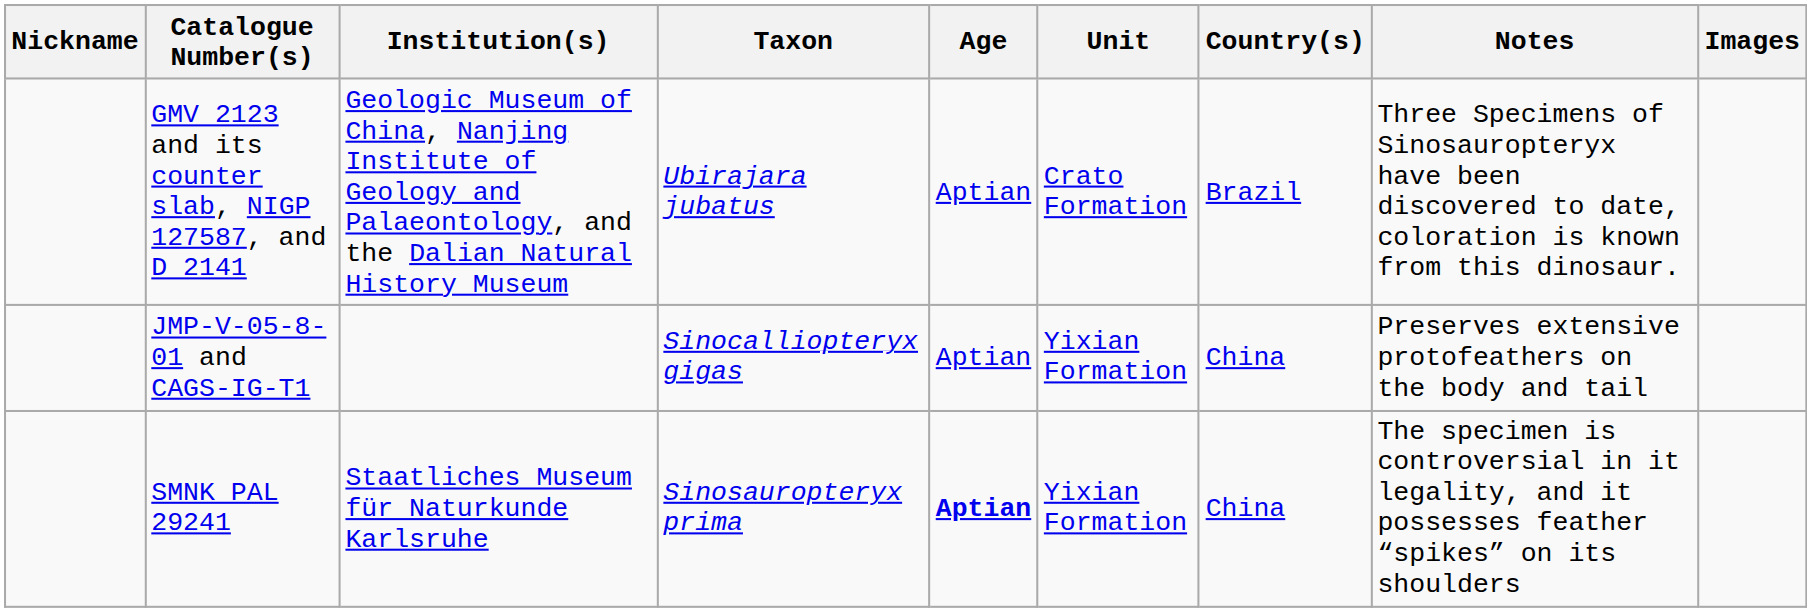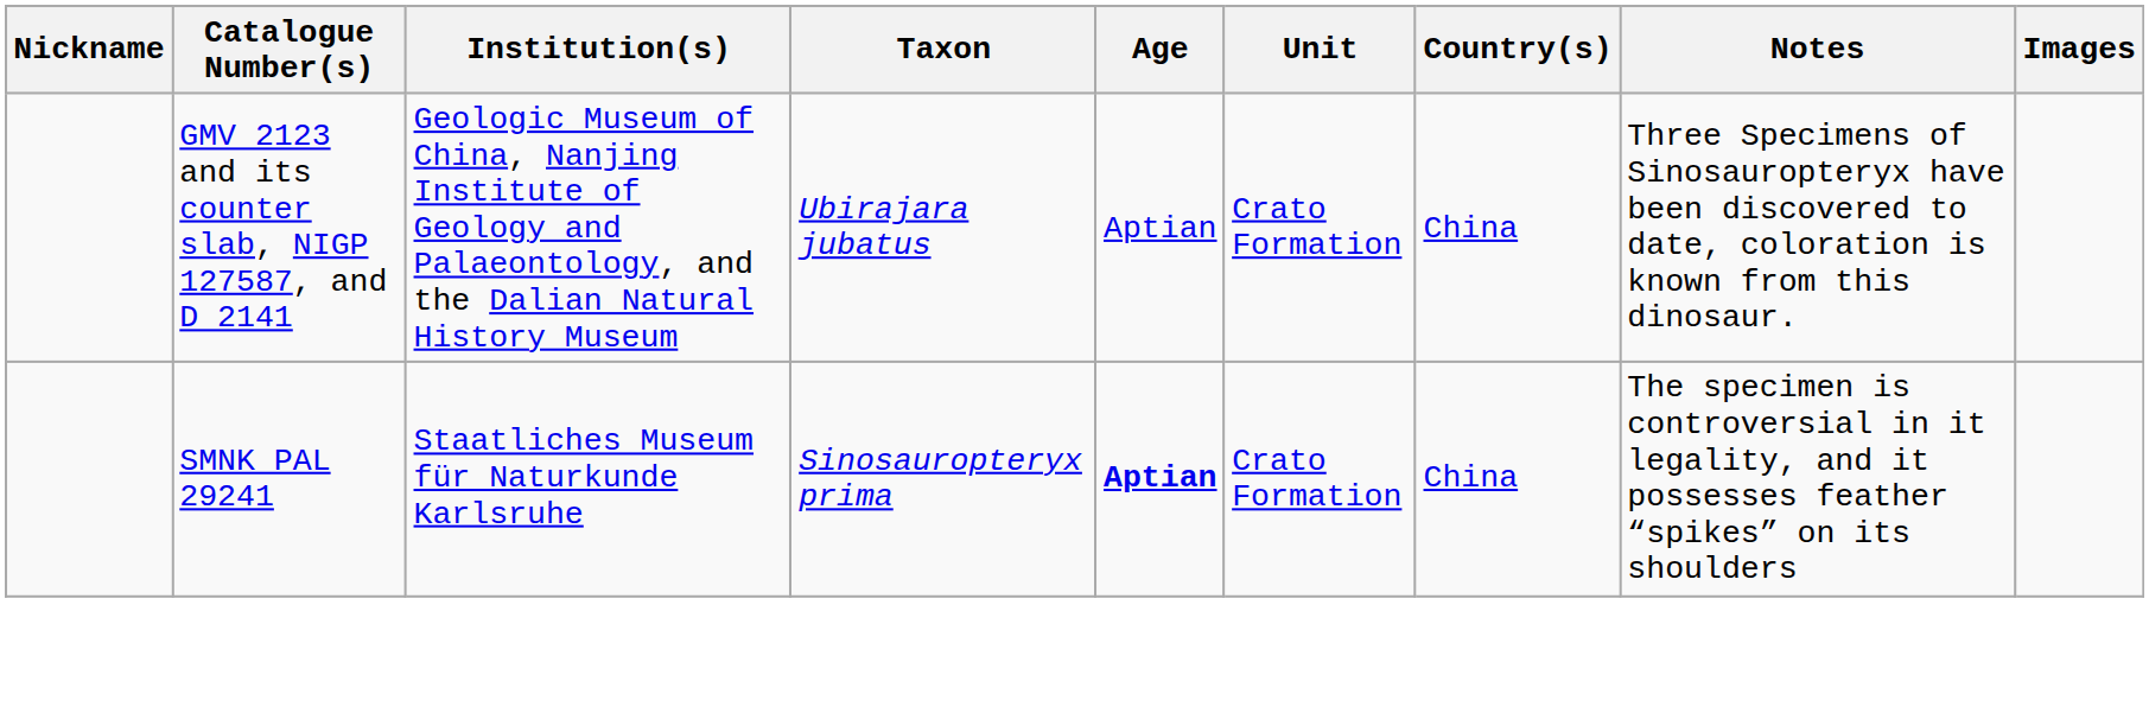 <table class="wikitable sortable" align="center" width="100%">
 <tr>
 <th>Nickname</th>
 <th>Catalogue Number(s)</th>
 <th>Institution(s)</th>
 <th>Taxon</th>
 <th>Age</th>
 <th>Unit</th>
 <th>Country(s)</th>
 <th>Notes</th>
 <th>Images</th>
 </tr>
 <tr>
 <td></td>
 <td><a href='#'>GMV 2123</a> and its <a href='#'>counter slab</a>, <a href='#'>NIGP 127587</a>, and <a href='#'>D 2141</a></td>
 <td><a href='#'>Geologic Museum of China</a>, <a href='#'>Nanjing Institute of Geology and Palaeontology</a>, and the <a href='#'>Dalian Natural History Museum</a></td>
 <td><em><a href='#'>Ubirajara jubatus</a></em></td>
 <td><a href='#'>Aptian</a></td>
 <td><a href='#'>Crato Formation</a></td>
-<td><a href='#'>Brazil</a></td>
+<td><a href='#'>China</a></td>
 <td>Three Specimens of Sinosauropteryx have been discovered to date, coloration is known from this dinosaur.</td>
-<td></td>
-</tr>
-<tr>
-<td></td>
-<td><a href='#'>JMP-V-05-8-01</a> and <a href='#'>CAGS-IG-T1</a></td>
-<td><br></td>
-<td><em><a href='#'>Sinocalliopteryx gigas</a></em></td>
-<td><a href='#'>Aptian</a></td>
-<td><a href='#'>Yixian Formation</a></td>
-<td><a href='#'>China</a></td>
-<td>Preserves extensive protofeathers on the body and tail</td>
 <td></td>
 </tr>
 <tr>
 <td></td>
 <td><a href='#'>SMNK PAL 29241</a></td>
 <td><a href='#'>Staatliches Museum für Naturkunde Karlsruhe</a></td>
 <td><em><a href='#'>Sinosauropteryx prima</a></em></td>
 <td><strong><a href='#'>Aptian</a></strong></td>
-<td><a href='#'>Yixian Formation</a></td>
+<td><a href='#'>Crato Formation</a></td>
 <td><a href='#'>China</a></td>
 <td>The specimen is controversial in it legality, and it possesses feather “spikes” on its shoulders</td>
 <td><br></td>
 </tr>
 </table>
